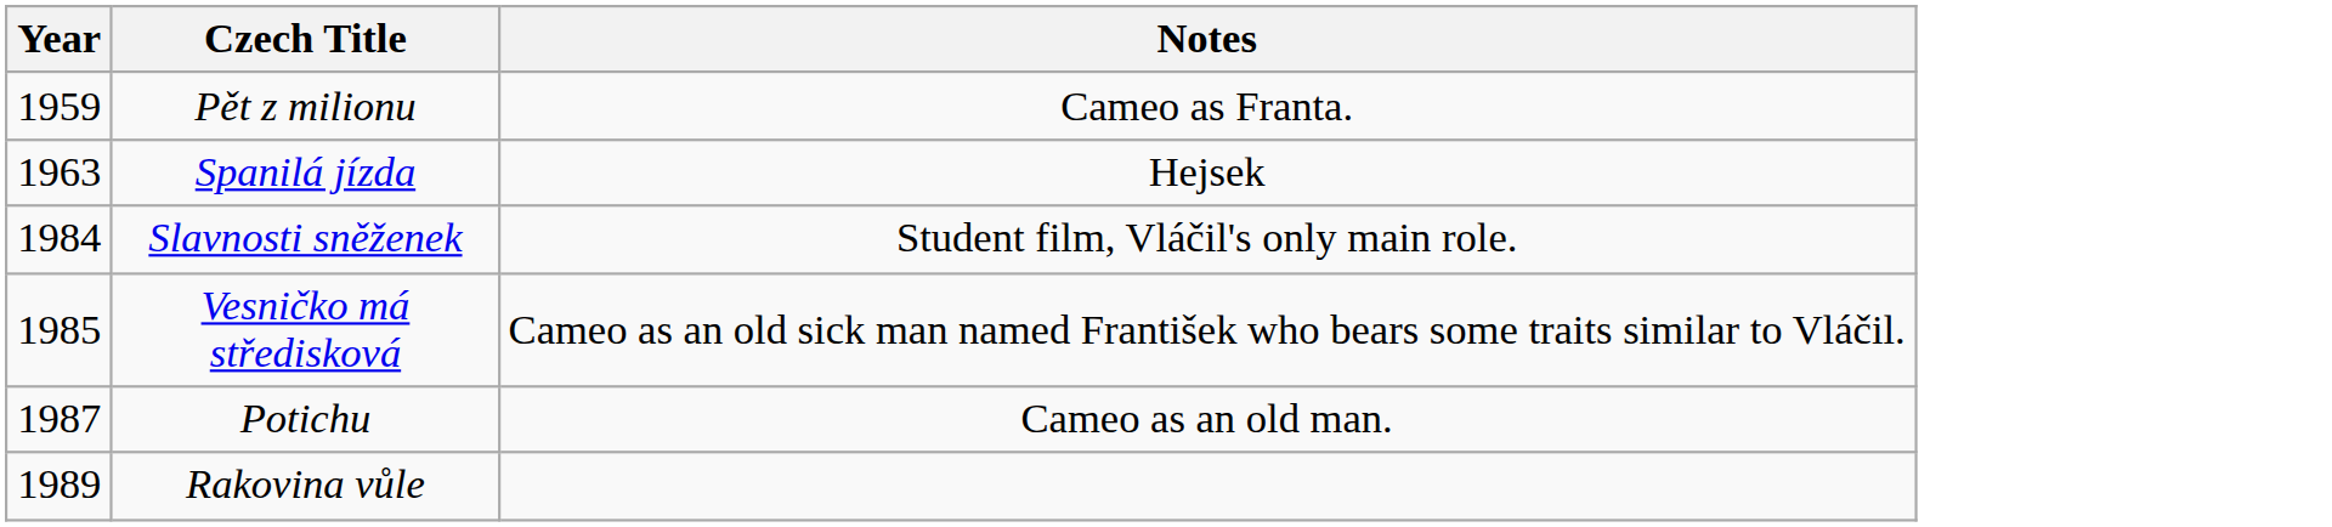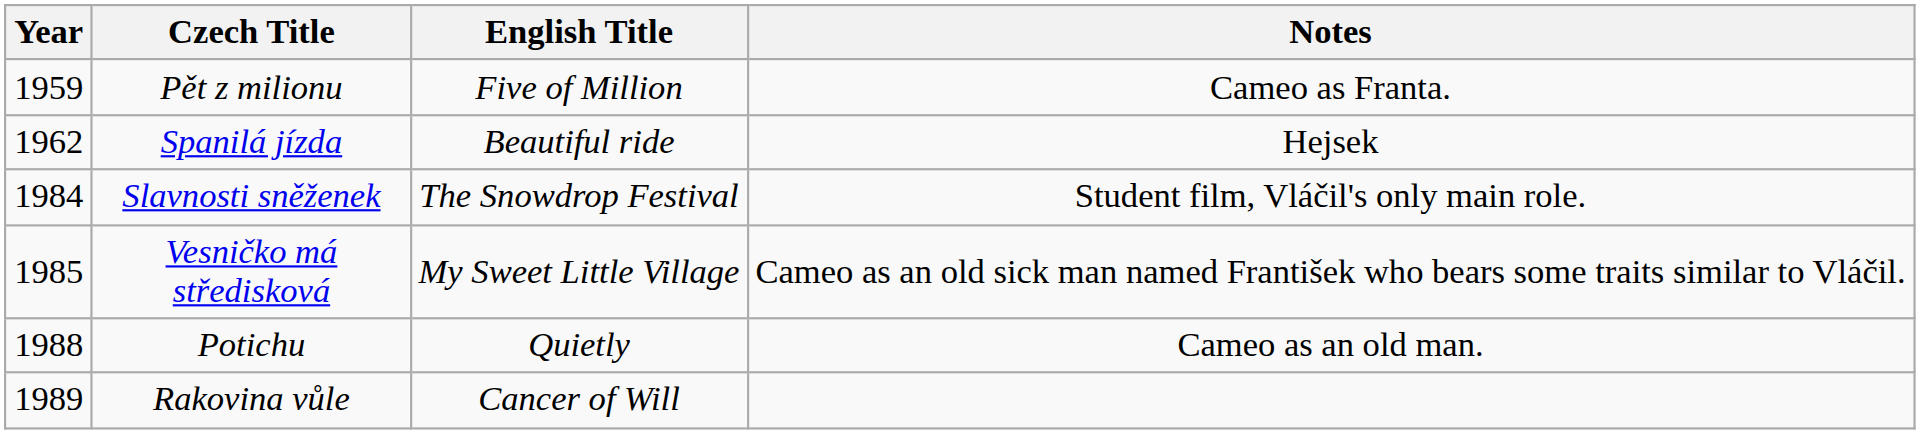 <table class="wikitable sortable" style="text-align:center">
 <tr>
 <th width="33">Year</th>
 <th width=140>Czech Title</th>
+<th>English Title</th>
 <th>Notes</th>
 </tr>
 <tr>
 <td>1959</td>
 <td><em>Pět z milionu</em></td>
+<td><em>Five of Million</em></td>
 <td>Cameo as Franta.</td>
 </tr>
 <tr>
-<td>1963</td>
+<td>1962</td>
 <td><em><a href='#'>Spanilá jízda</a></em></td>
+<td><em>Beautiful ride</em></td>
 <td>Hejsek</td>
 </tr>
 <tr>
 <td>1984</td>
 <td><em><a href='#'>Slavnosti sněženek</a></em></td>
+<td><em>The Snowdrop Festival</em></td>
 <td>Student film, Vláčil's only main role.</td>
 </tr>
 <tr>
 <td>1985</td>
 <td><em><a href='#'>Vesničko má středisková</a></em></td>
+<td><em>My Sweet Little Village</em></td>
 <td>Cameo as an old sick man named František who bears some traits similar to Vláčil.</td>
 </tr>
 <tr>
-<td>1987</td>
+<td>1988</td>
 <td><em>Potichu</em></td>
+<td><em>Quietly</em></td>
 <td>Cameo as an old man.</td>
 </tr>
 <tr>
 <td>1989</td>
 <td><em>Rakovina vůle</em></td>
+<td><em>Cancer of Will</em></td>
 <td></td>
 </tr>
 </table>
